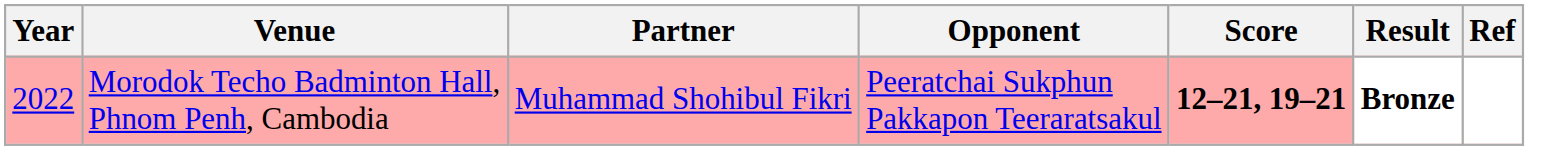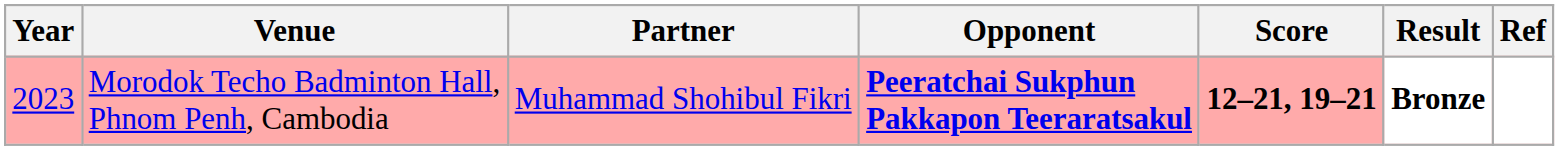 <table class="sortable wikitable" style="font-size: 90%">
 <tr>
 <th>Year</th>
 <th>Venue</th>
 <th>Partner</th>
 <th>Opponent</th>
 <th>Score</th>
 <th>Result</th>
 <th>Ref</th>
 </tr>
 <tr style="background:#FFAAAA">
-<td align="center"><a href='#'>2022</a></td>
+<td align="center"><a href='#'>2023</a></td>
 <td align="left"><a href='#'>Morodok Techo Badminton Hall</a>,<br><a href='#'>Phnom Penh</a>, Cambodia</td>
 <td align="left"> <a href='#'>Muhammad Shohibul Fikri</a></td>
-<td align="left"> <a href='#'>Peeratchai Sukphun</a><br> <a href='#'>Pakkapon Teeraratsakul</a></td>
+<td align="left"><strong> <a href='#'>Peeratchai Sukphun</a><br> <a href='#'>Pakkapon Teeraratsakul</a></strong></td>
 <td align="left"><strong>12–21, 19–21</strong></td>
 <td style="text-align:left; background:white"> <strong>Bronze</strong></td>
 <td style="text-align:center; background:white"></td>
 </tr>
 </table>
